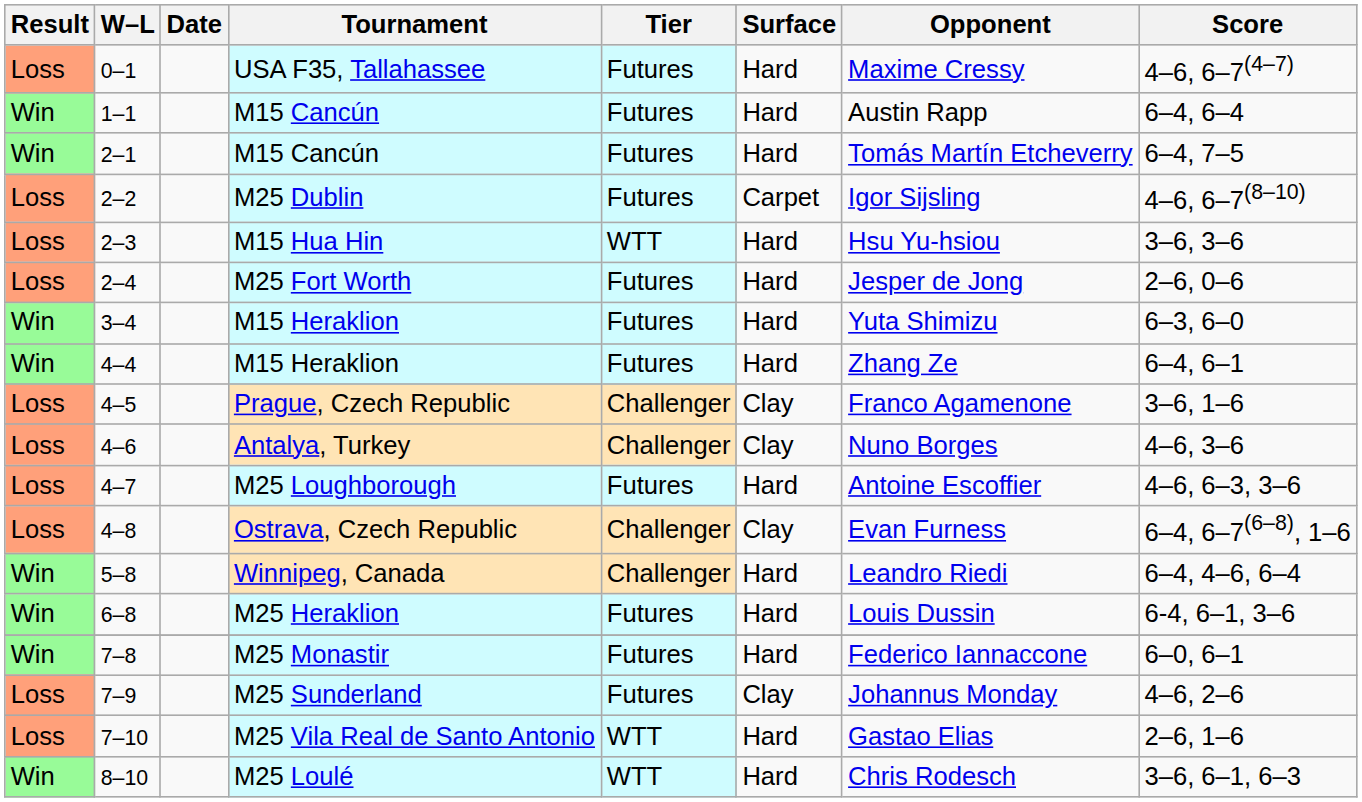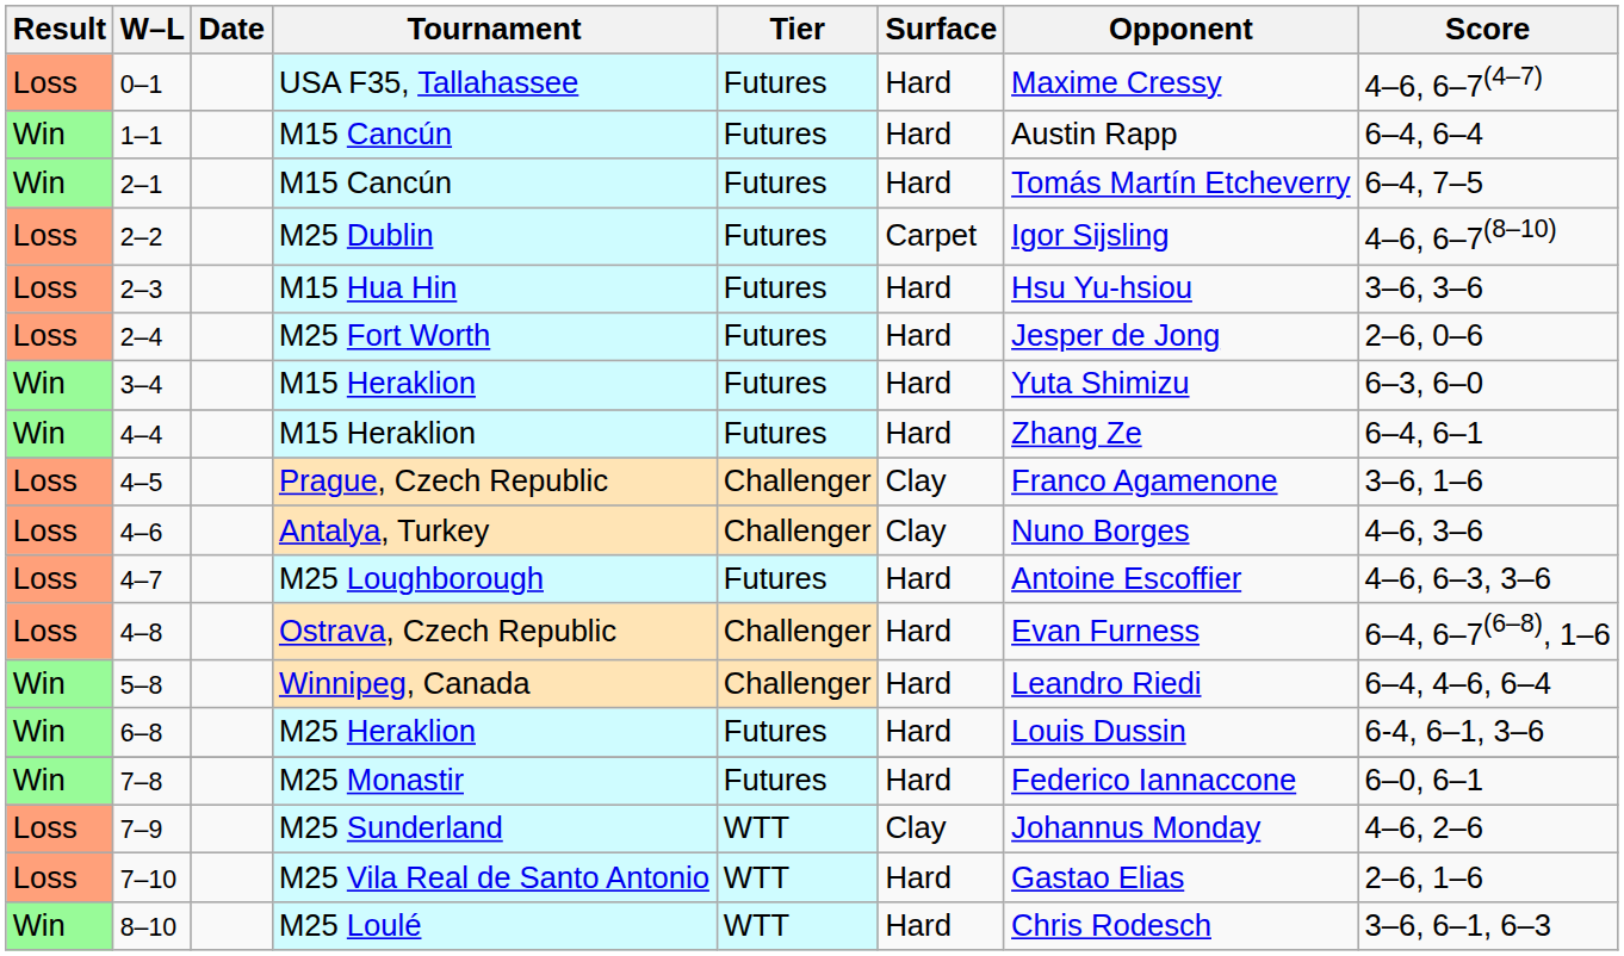 <table class="sortable wikitable">
 <tr>
 <th>Result</th>
 <th class="unsortable">W–L</th>
 <th>Date</th>
 <th>Tournament</th>
 <th>Tier</th>
 <th>Surface</th>
 <th>Opponent</th>
 <th class="unsortable">Score</th>
 </tr>
 <tr>
 <td bgcolor=FFA07A>Loss</td>
 <td><small>0–1</small></td>
 <td></td>
 <td style="background:#cffcff;">USA F35, <a href='#'>Tallahassee</a></td>
 <td style="background:#cffcff;">Futures</td>
 <td>Hard</td>
 <td> <a href='#'>Maxime Cressy</a></td>
 <td>4–6, 6–7<sup>(4–7)</sup></td>
 </tr>
 <tr>
 <td bgcolor=98FB98>Win</td>
 <td><small>1–1</small></td>
 <td></td>
 <td style="background:#cffcff;">M15 <a href='#'>Cancún</a></td>
 <td style="background:#cffcff;">Futures</td>
 <td>Hard</td>
 <td> Austin Rapp</td>
 <td>6–4, 6–4</td>
 </tr>
 <tr>
 <td bgcolor=98FB98>Win</td>
 <td><small>2–1</small></td>
 <td></td>
 <td style="background:#cffcff;">M15 Cancún</td>
 <td style="background:#cffcff;">Futures</td>
 <td>Hard</td>
 <td> <a href='#'>Tomás Martín Etcheverry</a></td>
 <td>6–4, 7–5</td>
 </tr>
 <tr>
 <td bgcolor=FFA07A>Loss</td>
 <td><small>2–2</small></td>
 <td></td>
 <td style="background:#cffcff;">M25 <a href='#'>Dublin</a></td>
 <td style="background:#cffcff;">Futures</td>
 <td>Carpet</td>
 <td> <a href='#'>Igor Sijsling</a></td>
 <td>4–6, 6–7<sup>(8–10)</sup></td>
 </tr>
 <tr>
 <td bgcolor=FFA07A>Loss</td>
 <td><small>2–3</small></td>
 <td></td>
 <td style="background:#cffcff;">M15 <a href='#'>Hua Hin</a></td>
-<td style="background:#cffcff;">WTT</td>
+<td style="background:#cffcff;">Futures</td>
 <td>Hard</td>
 <td> <a href='#'>Hsu Yu-hsiou</a></td>
 <td>3–6, 3–6</td>
 </tr>
 <tr>
 <td bgcolor=FFA07A>Loss</td>
 <td><small>2–4</small></td>
 <td></td>
 <td style="background:#cffcff;">M25 <a href='#'>Fort Worth</a></td>
 <td style="background:#cffcff;">Futures</td>
 <td>Hard</td>
 <td> <a href='#'>Jesper de Jong</a></td>
 <td>2–6, 0–6</td>
 </tr>
 <tr>
 <td bgcolor=98FB98>Win</td>
 <td><small>3–4</small></td>
 <td></td>
 <td style="background:#cffcff;">M15 <a href='#'>Heraklion</a></td>
 <td style="background:#cffcff;">Futures</td>
 <td>Hard</td>
 <td> <a href='#'>Yuta Shimizu</a></td>
 <td>6–3, 6–0</td>
 </tr>
 <tr>
 <td bgcolor=98FB98>Win</td>
 <td><small>4–4</small></td>
 <td></td>
 <td style="background:#cffcff;">M15 Heraklion</td>
 <td style="background:#cffcff;">Futures</td>
 <td>Hard</td>
 <td> <a href='#'>Zhang Ze</a></td>
 <td>6–4, 6–1</td>
 </tr>
 <tr>
 <td bgcolor=FFA07A>Loss</td>
 <td><small>4–5</small></td>
 <td><a href='#'></a></td>
 <td style="background:moccasin;"><a href='#'>Prague</a>, Czech Republic</td>
 <td style="background:moccasin;">Challenger</td>
 <td>Clay</td>
 <td> <a href='#'>Franco Agamenone</a></td>
 <td>3–6, 1–6</td>
 </tr>
 <tr>
 <td bgcolor=FFA07A>Loss</td>
 <td><small>4–6</small></td>
 <td><a href='#'></a></td>
 <td style="background:moccasin;"><a href='#'>Antalya</a>, Turkey</td>
 <td style="background:moccasin;">Challenger</td>
 <td>Clay</td>
 <td> <a href='#'>Nuno Borges</a></td>
 <td>4–6, 3–6</td>
 </tr>
 <tr>
 <td bgcolor=FFA07A>Loss</td>
 <td><small>4–7</small></td>
 <td></td>
 <td style="background:#cffcff;">M25 <a href='#'>Loughborough</a></td>
 <td style="background:#cffcff;">Futures</td>
 <td>Hard</td>
 <td> <a href='#'>Antoine Escoffier</a></td>
 <td>4–6, 6–3, 3–6</td>
 </tr>
 <tr>
 <td bgcolor=FFA07A>Loss</td>
 <td><small>4–8</small></td>
 <td><a href='#'></a></td>
 <td style="background:moccasin;"><a href='#'>Ostrava</a>, Czech Republic</td>
 <td style="background:moccasin;">Challenger</td>
-<td>Clay</td>
+<td>Hard</td>
 <td> <a href='#'>Evan Furness</a></td>
 <td>6–4, 6–7<sup>(6–8)</sup>, 1–6</td>
 </tr>
 <tr>
 <td bgcolor=98FB98>Win</td>
 <td><small>5–8</small></td>
 <td><a href='#'></a></td>
 <td style="background:moccasin;"><a href='#'>Winnipeg</a>, Canada</td>
 <td style="background:moccasin;">Challenger</td>
 <td>Hard</td>
 <td> <a href='#'>Leandro Riedi</a></td>
 <td>6–4, 4–6, 6–4</td>
 </tr>
 <tr>
 <td bgcolor=98FB98>Win</td>
 <td><small>6–8</small></td>
 <td></td>
 <td style="background:#cffcff;">M25 <a href='#'>Heraklion</a></td>
 <td style="background:#cffcff;">Futures</td>
 <td>Hard</td>
 <td> <a href='#'>Louis Dussin</a></td>
 <td>6-4, 6–1, 3–6</td>
 </tr>
 <tr>
 </tr>
 <tr>
 <td bgcolor=98FB98>Win</td>
 <td><small>7–8</small></td>
 <td></td>
 <td style="background:#cffcff;">M25 <a href='#'>Monastir</a></td>
 <td style="background:#cffcff;">Futures</td>
 <td>Hard</td>
 <td> <a href='#'>Federico Iannaccone</a></td>
 <td>6–0, 6–1</td>
 </tr>
 <tr>
 <td bgcolor=FFA07A>Loss</td>
 <td><small>7–9</small></td>
 <td></td>
 <td style="background:#cffcff;">M25 <a href='#'>Sunderland</a></td>
-<td style="background:#cffcff;">Futures</td>
+<td style="background:#cffcff;">WTT</td>
 <td>Clay</td>
 <td> <a href='#'>Johannus Monday</a></td>
 <td>4–6, 2–6</td>
 </tr>
 <tr>
 <td bgcolor=FFA07A>Loss</td>
 <td><small>7–10</small></td>
 <td></td>
 <td style="background:#cffcff;">M25 <a href='#'>Vila Real de Santo Antonio</a></td>
 <td style="background:#cffcff;">WTT</td>
 <td>Hard</td>
 <td> <a href='#'>Gastao Elias</a></td>
 <td>2–6, 1–6</td>
 </tr>
 <tr>
 <td bgcolor=98FB98>Win</td>
 <td><small>8–10</small></td>
 <td></td>
 <td style="background:#cffcff;">M25 <a href='#'>Loulé</a></td>
 <td style="background:#cffcff;">WTT</td>
 <td>Hard</td>
 <td> <a href='#'>Chris Rodesch</a></td>
 <td>3–6, 6–1, 6–3</td>
 </tr>
 </table>
